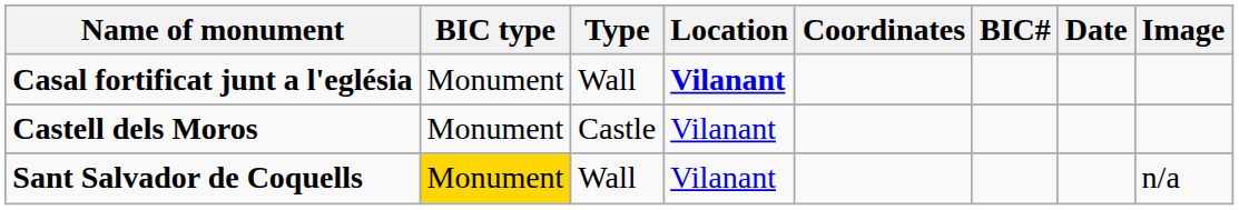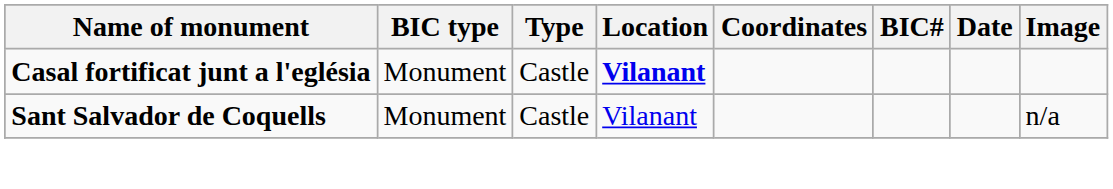 <table class="wikitable">
 <tr>
 <th>Name of monument</th>
 <th>BIC type</th>
 <th>Type</th>
 <th>Location</th>
 <th>Coordinates</th>
 <th>BIC#</th>
 <th>Date</th>
 <th>Image</th>
 </tr>
 <tr>
 <td><strong>Casal fortificat junt a l'eglésia</strong></td>
 <td>Monument</td>
-<td>Wall</td>
+<td>Castle</td>
 <td><strong><a href='#'>Vilanant</a></strong></td>
 <td></td>
 <td></td>
 <td></td>
 <td></td>
 </tr>
 <tr>
-<td><strong>Castell dels Moros</strong></td>
+<td><strong>Sant Salvador de Coquells</strong></td>
 <td>Monument</td>
 <td>Castle</td>
-<td><a href='#'>Vilanant</a></td>
-<td></td>
-<td></td>
-<td></td>
-<td></td>
-</tr>
-<tr>
-<td><strong>Sant Salvador de Coquells</strong></td>
-<td style="background: gold;">Monument</td>
-<td>Wall</td>
 <td><a href='#'>Vilanant</a></td>
 <td></td>
 <td></td>
 <td></td>
 <td>n/a</td>
 </tr>
 </table>
